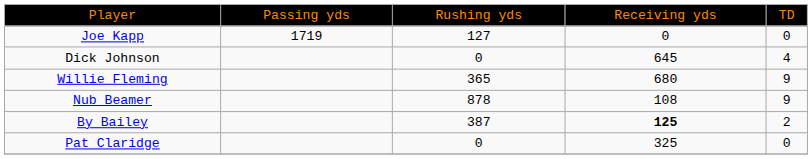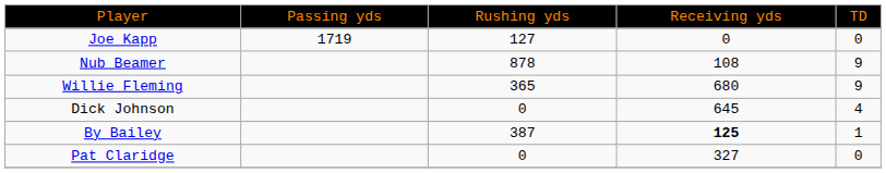 <table class="wikitable" width="90%">
 <tr align="center"  ! style="background:black;color:#FF8800;">
 <td>Player</td>
 <td>Passing yds</td>
 <td>Rushing yds</td>
 <td>Receiving yds</td>
 <td>TD</td>
 </tr>
 <tr align="center" bgcolor="">
 <td><a href='#'>Joe Kapp</a></td>
 <td>1719</td>
 <td>127</td>
 <td>0</td>
 <td>0</td>
 </tr>
 <tr align="center" bgcolor="">
-<td>Dick Johnson</td>
+<td><a href='#'>Nub Beamer</a></td>
 <td></td>
-<td>0</td>
-<td>645</td>
-<td>4</td>
+<td>878</td>
+<td>108</td>
+<td>9</td>
 </tr>
 <tr align="center" bgcolor="">
 <td><a href='#'>Willie Fleming</a></td>
 <td></td>
 <td>365</td>
 <td>680</td>
 <td>9</td>
 </tr>
 <tr align="center" bgcolor="">
-<td><a href='#'>Nub Beamer</a></td>
+<td>Dick Johnson</td>
 <td></td>
-<td>878</td>
-<td>108</td>
-<td>9</td>
+<td>0</td>
+<td>645</td>
+<td>4</td>
 </tr>
 <tr align="center" bgcolor="">
 <td><a href='#'>By Bailey</a></td>
 <td></td>
 <td>387</td>
 <td><strong>125</strong></td>
-<td>2</td>
+<td>1</td>
 </tr>
 <tr align="center" bgcolor="">
 <td><a href='#'>Pat Claridge</a></td>
 <td></td>
 <td>0</td>
-<td>325</td>
+<td>327</td>
 <td>0</td>
 </tr>
 <tr align="center" bgcolor="">
 </tr>
 </table>
